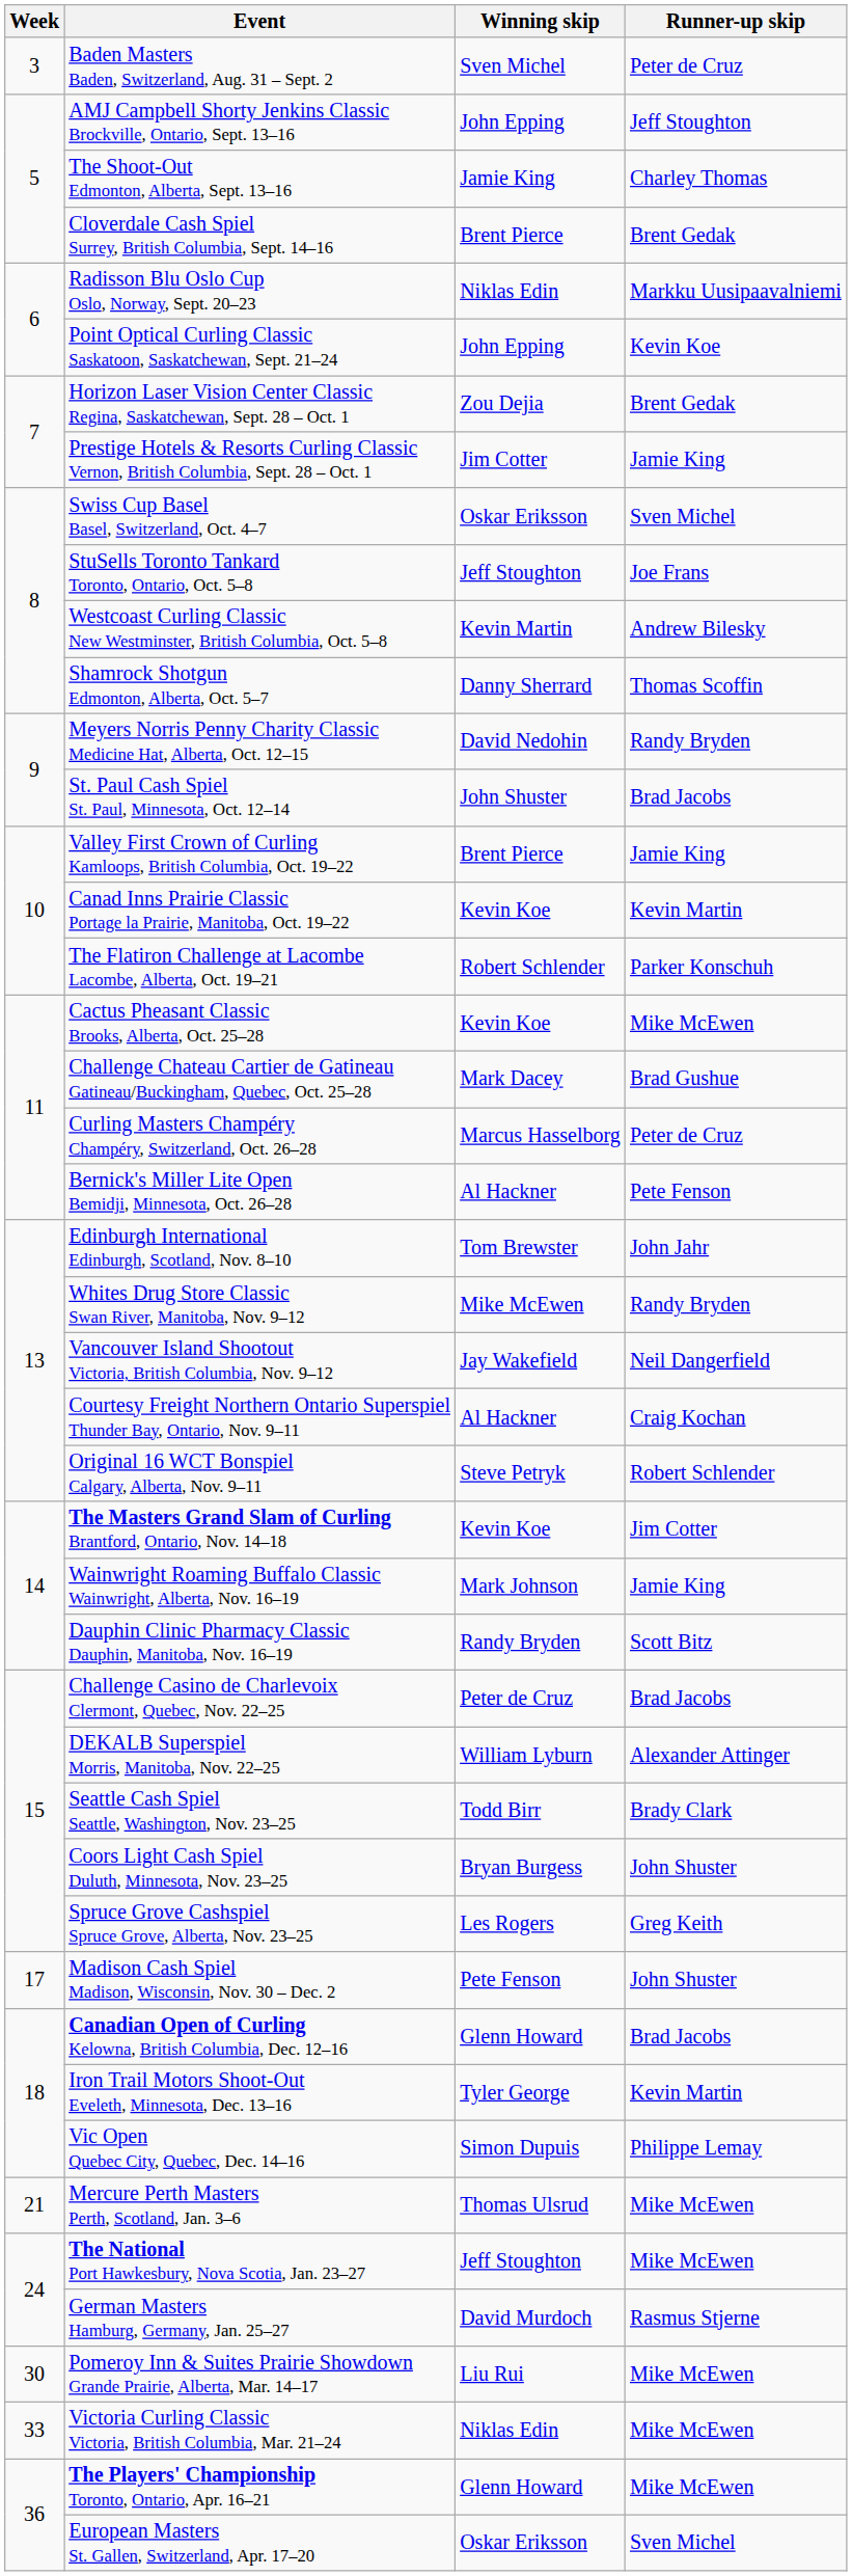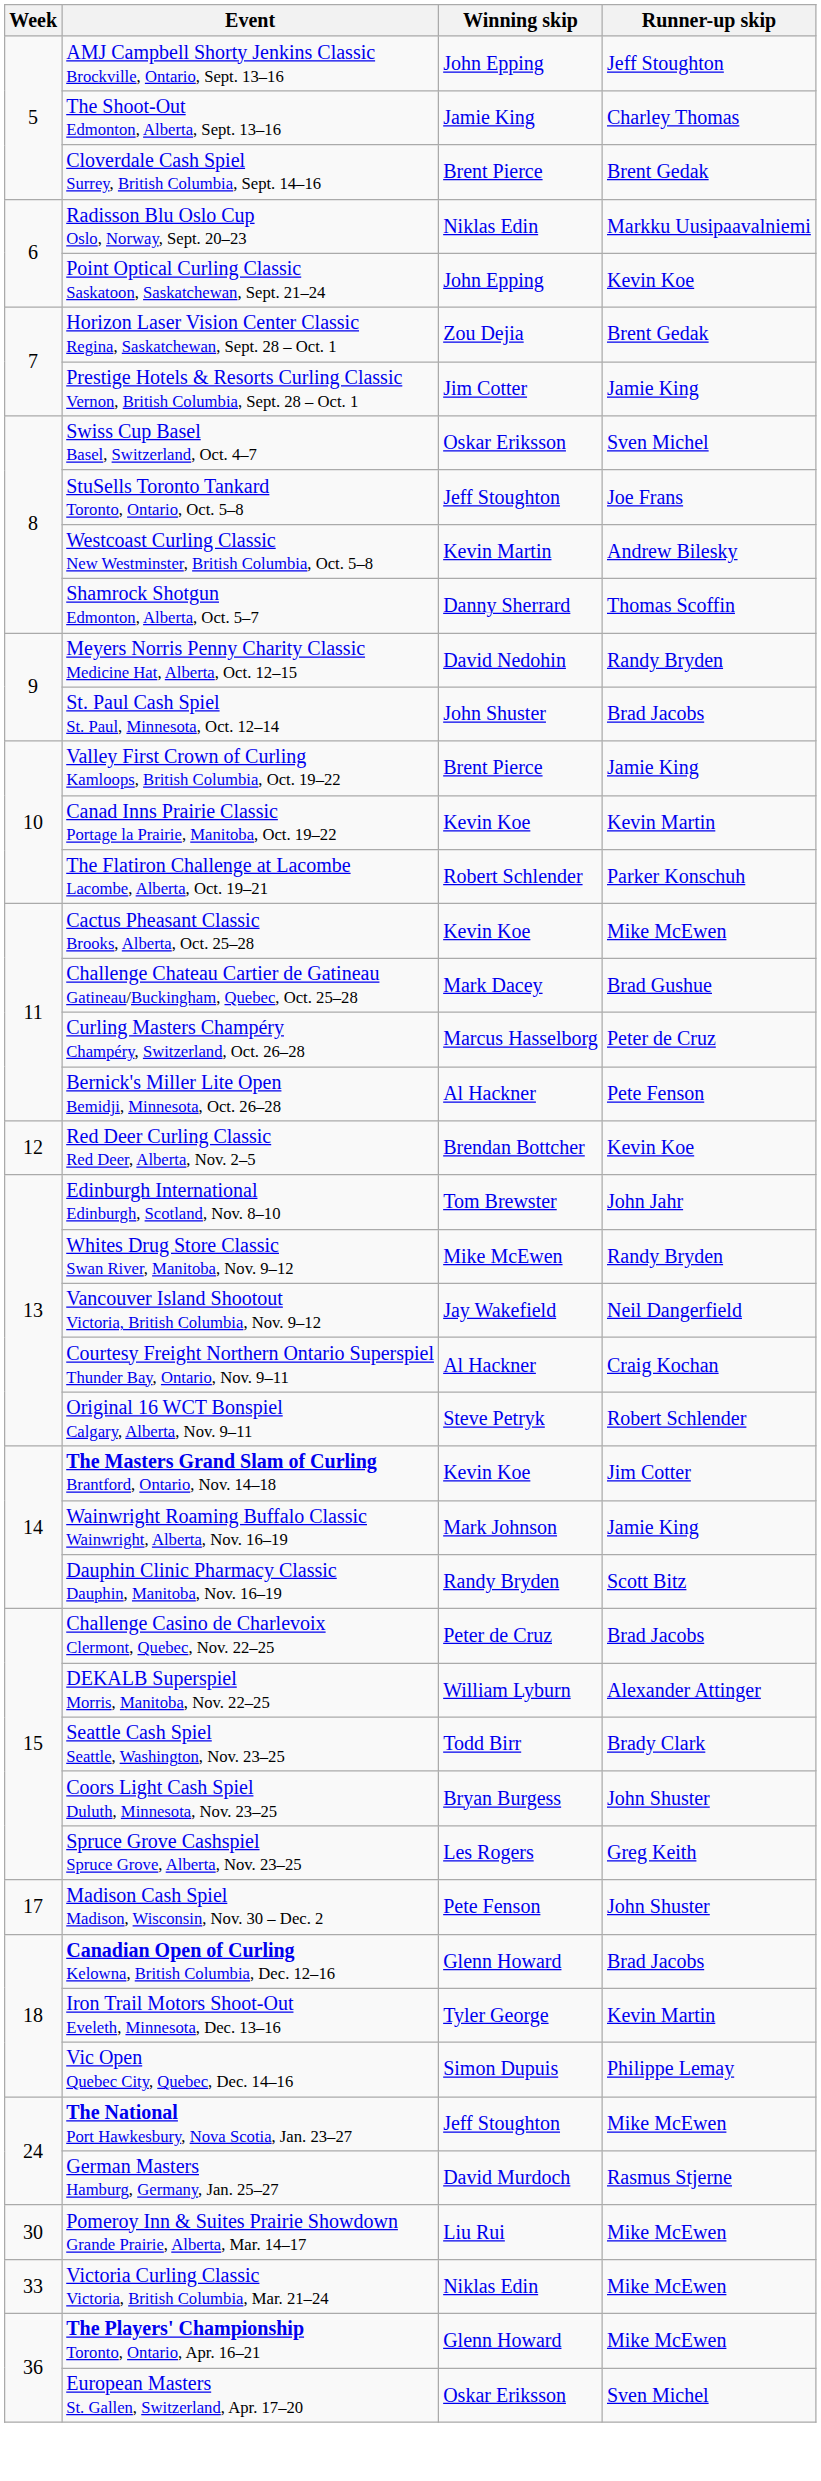 <table class="wikitable">
 <tr>
 <th>Week</th>
 <th>Event</th>
 <th>Winning skip</th>
 <th>Runner-up skip</th>
-</tr>
-<tr>
-<td align=center>3</td>
-<td><a href='#'>Baden Masters</a> <br> <small><a href='#'>Baden</a>, <a href='#'>Switzerland</a>, Aug. 31 – Sept. 2</small></td>
-<td> <a href='#'>Sven Michel</a></td>
-<td> <a href='#'>Peter de Cruz</a></td>
 </tr>
 <tr>
 <td rowspan=3 align=center>5</td>
 <td><a href='#'>AMJ Campbell Shorty Jenkins Classic</a> <br> <small><a href='#'>Brockville</a>, <a href='#'>Ontario</a>, Sept. 13–16</small></td>
 <td> <a href='#'>John Epping</a></td>
 <td> <a href='#'>Jeff Stoughton</a></td>
 </tr>
 <tr>
 <td><a href='#'>The Shoot-Out</a> <br> <small><a href='#'>Edmonton</a>, <a href='#'>Alberta</a>, Sept. 13–16</small></td>
 <td> <a href='#'>Jamie King</a></td>
 <td> <a href='#'>Charley Thomas</a></td>
 </tr>
 <tr>
 <td><a href='#'>Cloverdale Cash Spiel</a> <br> <small><a href='#'>Surrey</a>, <a href='#'>British Columbia</a>, Sept. 14–16</small></td>
 <td> <a href='#'>Brent Pierce</a></td>
 <td> <a href='#'>Brent Gedak</a></td>
 </tr>
 <tr>
 <td rowspan=2 align=center>6</td>
 <td><a href='#'>Radisson Blu Oslo Cup</a> <br> <small><a href='#'>Oslo</a>, <a href='#'>Norway</a>, Sept. 20–23</small></td>
 <td> <a href='#'>Niklas Edin</a></td>
 <td> <a href='#'>Markku Uusipaavalniemi</a></td>
 </tr>
 <tr>
 <td><a href='#'>Point Optical Curling Classic</a> <br> <small><a href='#'>Saskatoon</a>, <a href='#'>Saskatchewan</a>, Sept. 21–24</small></td>
 <td> <a href='#'>John Epping</a></td>
 <td> <a href='#'>Kevin Koe</a></td>
 </tr>
 <tr>
 <td rowspan=2 align=center>7</td>
 <td><a href='#'>Horizon Laser Vision Center Classic</a> <br> <small><a href='#'>Regina</a>, <a href='#'>Saskatchewan</a>, Sept. 28 – Oct. 1</small></td>
 <td> <a href='#'>Zou Dejia</a></td>
 <td> <a href='#'>Brent Gedak</a></td>
 </tr>
 <tr>
 <td><a href='#'>Prestige Hotels & Resorts Curling Classic</a> <br> <small><a href='#'>Vernon</a>, <a href='#'>British Columbia</a>, Sept. 28 – Oct. 1</small></td>
 <td> <a href='#'>Jim Cotter</a></td>
 <td> <a href='#'>Jamie King</a></td>
 </tr>
 <tr>
 <td rowspan=4 align=center>8</td>
 <td><a href='#'>Swiss Cup Basel</a> <br> <small><a href='#'>Basel</a>, <a href='#'>Switzerland</a>, Oct. 4–7</small></td>
 <td> <a href='#'>Oskar Eriksson</a></td>
 <td> <a href='#'>Sven Michel</a></td>
 </tr>
 <tr>
 <td><a href='#'>StuSells Toronto Tankard</a> <br> <small><a href='#'>Toronto</a>, <a href='#'>Ontario</a>, Oct. 5–8</small></td>
 <td> <a href='#'>Jeff Stoughton</a></td>
 <td> <a href='#'>Joe Frans</a></td>
 </tr>
 <tr>
 <td><a href='#'>Westcoast Curling Classic</a> <br> <small><a href='#'>New Westminster</a>, <a href='#'>British Columbia</a>, Oct. 5–8</small></td>
 <td> <a href='#'>Kevin Martin</a></td>
 <td> <a href='#'>Andrew Bilesky</a></td>
 </tr>
 <tr>
 <td><a href='#'>Shamrock Shotgun</a> <br> <small> <a href='#'>Edmonton</a>, <a href='#'>Alberta</a>, Oct. 5–7</small></td>
 <td> <a href='#'>Danny Sherrard</a></td>
 <td> <a href='#'>Thomas Scoffin</a></td>
 </tr>
 <tr>
 <td rowspan=2 align=center>9</td>
 <td><a href='#'>Meyers Norris Penny Charity Classic</a> <br> <small> <a href='#'>Medicine Hat</a>, <a href='#'>Alberta</a>, Oct. 12–15 </small></td>
 <td> <a href='#'>David Nedohin</a></td>
 <td> <a href='#'>Randy Bryden</a></td>
 </tr>
 <tr>
 <td><a href='#'>St. Paul Cash Spiel</a> <br> <small> <a href='#'>St. Paul</a>, <a href='#'>Minnesota</a>, Oct. 12–14 </small></td>
 <td> <a href='#'>John Shuster</a></td>
 <td> <a href='#'>Brad Jacobs</a></td>
 </tr>
 <tr>
 <td rowspan=3 align=center>10</td>
 <td><a href='#'>Valley First Crown of Curling</a> <br> <small> <a href='#'>Kamloops</a>, <a href='#'>British Columbia</a>, Oct. 19–22 </small></td>
 <td> <a href='#'>Brent Pierce</a></td>
 <td> <a href='#'>Jamie King</a></td>
 </tr>
 <tr>
 <td><a href='#'>Canad Inns Prairie Classic</a> <br> <small><a href='#'>Portage la Prairie</a>, <a href='#'>Manitoba</a>, Oct. 19–22</small></td>
 <td> <a href='#'>Kevin Koe</a></td>
 <td> <a href='#'>Kevin Martin</a></td>
 </tr>
 <tr>
 <td><a href='#'>The Flatiron Challenge at Lacombe</a> <br> <small><a href='#'>Lacombe</a>, <a href='#'>Alberta</a>, Oct. 19–21</small></td>
 <td> <a href='#'>Robert Schlender</a></td>
 <td> <a href='#'>Parker Konschuh</a></td>
 </tr>
 <tr>
 <td rowspan=4 align=center>11</td>
 <td><a href='#'>Cactus Pheasant Classic</a> <br> <small><a href='#'>Brooks</a>, <a href='#'>Alberta</a>, Oct. 25–28</small></td>
 <td> <a href='#'>Kevin Koe</a></td>
 <td> <a href='#'>Mike McEwen</a></td>
 </tr>
 <tr>
 <td><a href='#'>Challenge Chateau Cartier de Gatineau</a> <br> <small><a href='#'>Gatineau</a>/<a href='#'>Buckingham</a>, <a href='#'>Quebec</a>, Oct. 25–28</small></td>
 <td> <a href='#'>Mark Dacey</a></td>
 <td> <a href='#'>Brad Gushue</a></td>
 </tr>
 <tr>
 <td><a href='#'>Curling Masters Champéry</a> <br> <small><a href='#'>Champéry</a>, <a href='#'>Switzerland</a>, Oct. 26–28</small></td>
 <td> <a href='#'>Marcus Hasselborg</a></td>
 <td> <a href='#'>Peter de Cruz</a></td>
 </tr>
 <tr>
 <td><a href='#'>Bernick's Miller Lite Open</a> <br> <small><a href='#'>Bemidji</a>, <a href='#'>Minnesota</a>, Oct. 26–28</small></td>
 <td> <a href='#'>Al Hackner</a></td>
 <td> <a href='#'>Pete Fenson</a></td>
 </tr>
 <tr>
+<td rowspan=1 align=center>12</td>
+<td><a href='#'>Red Deer Curling Classic</a> <br> <small><a href='#'>Red Deer</a>, <a href='#'>Alberta</a>, Nov. 2–5</small></td>
+<td> <a href='#'>Brendan Bottcher</a></td>
+<td> <a href='#'>Kevin Koe</a></td>
+</tr>
+<tr>
 <td rowspan=5 align=center>13</td>
 <td><a href='#'>Edinburgh International</a> <br> <small><a href='#'>Edinburgh</a>, <a href='#'>Scotland</a>, Nov. 8–10</small></td>
 <td> <a href='#'>Tom Brewster</a></td>
 <td> <a href='#'>John Jahr</a></td>
 </tr>
 <tr>
 <td><a href='#'>Whites Drug Store Classic</a> <br> <small><a href='#'>Swan River</a>, <a href='#'>Manitoba</a>, Nov. 9–12</small></td>
 <td> <a href='#'>Mike McEwen</a></td>
 <td> <a href='#'>Randy Bryden</a></td>
 </tr>
 <tr>
 <td><a href='#'>Vancouver Island Shootout</a> <br> <small><a href='#'>Victoria, British Columbia</a>, Nov. 9–12</small></td>
 <td> <a href='#'>Jay Wakefield</a></td>
 <td> <a href='#'>Neil Dangerfield</a></td>
 </tr>
 <tr>
 <td><a href='#'>Courtesy Freight Northern Ontario Superspiel</a> <br> <small><a href='#'>Thunder Bay</a>, <a href='#'>Ontario</a>, Nov. 9–11</small></td>
 <td> <a href='#'>Al Hackner</a></td>
 <td> <a href='#'>Craig Kochan</a></td>
 </tr>
 <tr>
 <td><a href='#'>Original 16 WCT Bonspiel</a> <br> <small><a href='#'>Calgary</a>, <a href='#'>Alberta</a>, Nov. 9–11</small></td>
 <td> <a href='#'>Steve Petryk</a></td>
 <td> <a href='#'>Robert Schlender</a></td>
 </tr>
 <tr>
 <td rowspan=3 align=center>14</td>
 <td><strong><a href='#'>The Masters Grand Slam of Curling</a></strong> <br> <small><a href='#'>Brantford</a>, <a href='#'>Ontario</a>, Nov. 14–18</small></td>
 <td> <a href='#'>Kevin Koe</a></td>
 <td> <a href='#'>Jim Cotter</a></td>
 </tr>
 <tr>
 <td><a href='#'>Wainwright Roaming Buffalo Classic</a> <br> <small><a href='#'>Wainwright</a>, <a href='#'>Alberta</a>, Nov. 16–19</small></td>
 <td> <a href='#'>Mark Johnson</a></td>
 <td> <a href='#'>Jamie King</a></td>
 </tr>
 <tr>
 <td><a href='#'>Dauphin Clinic Pharmacy Classic</a> <br> <small><a href='#'>Dauphin</a>, <a href='#'>Manitoba</a>, Nov. 16–19</small></td>
 <td> <a href='#'>Randy Bryden</a></td>
 <td> <a href='#'>Scott Bitz</a></td>
 </tr>
 <tr>
 <td rowspan=5 align=center>15</td>
 <td><a href='#'>Challenge Casino de Charlevoix</a> <br> <small><a href='#'>Clermont</a>, <a href='#'>Quebec</a>, Nov. 22–25</small></td>
 <td> <a href='#'>Peter de Cruz</a></td>
 <td> <a href='#'>Brad Jacobs</a></td>
 </tr>
 <tr>
 <td><a href='#'>DEKALB Superspiel</a> <br> <small><a href='#'>Morris</a>, <a href='#'>Manitoba</a>, Nov. 22–25</small></td>
 <td> <a href='#'>William Lyburn</a></td>
 <td> <a href='#'>Alexander Attinger</a></td>
 </tr>
 <tr>
 <td><a href='#'>Seattle Cash Spiel</a> <br> <small><a href='#'>Seattle</a>, <a href='#'>Washington</a>, Nov. 23–25</small></td>
 <td> <a href='#'>Todd Birr</a></td>
 <td> <a href='#'>Brady Clark</a></td>
 </tr>
 <tr>
 <td><a href='#'>Coors Light Cash Spiel</a> <br> <small><a href='#'>Duluth</a>, <a href='#'>Minnesota</a>, Nov. 23–25</small></td>
 <td> <a href='#'>Bryan Burgess</a></td>
 <td> <a href='#'>John Shuster</a></td>
 </tr>
 <tr>
 <td><a href='#'>Spruce Grove Cashspiel</a> <br> <small><a href='#'>Spruce Grove</a>, <a href='#'>Alberta</a>, Nov. 23–25</small></td>
 <td> <a href='#'>Les Rogers</a></td>
 <td> <a href='#'>Greg Keith</a></td>
 </tr>
 <tr>
 <td rowspan=1 align=center>17</td>
 <td><a href='#'>Madison Cash Spiel</a> <br> <small><a href='#'>Madison</a>, <a href='#'>Wisconsin</a>, Nov. 30 – Dec. 2</small></td>
 <td> <a href='#'>Pete Fenson</a></td>
 <td> <a href='#'>John Shuster</a></td>
 </tr>
 <tr>
 <td rowspan=3 align=center>18</td>
 <td><strong><a href='#'>Canadian Open of Curling</a></strong> <br> <small><a href='#'>Kelowna</a>, <a href='#'>British Columbia</a>, Dec. 12–16</small></td>
 <td> <a href='#'>Glenn Howard</a></td>
 <td> <a href='#'>Brad Jacobs</a></td>
 </tr>
 <tr>
 <td><a href='#'>Iron Trail Motors Shoot-Out</a> <br> <small><a href='#'>Eveleth</a>, <a href='#'>Minnesota</a>, Dec. 13–16</small></td>
 <td> <a href='#'>Tyler George</a></td>
 <td> <a href='#'>Kevin Martin</a></td>
 </tr>
 <tr>
 <td><a href='#'>Vic Open</a> <br> <small><a href='#'>Quebec City</a>, <a href='#'>Quebec</a>, Dec. 14–16 </small></td>
 <td> <a href='#'>Simon Dupuis</a></td>
 <td> <a href='#'>Philippe Lemay</a></td>
 </tr>
 <tr>
-<td rowspan=1 align=center>21</td>
-<td><a href='#'>Mercure Perth Masters</a> <br> <small><a href='#'>Perth</a>, <a href='#'>Scotland</a>, Jan. 3–6</small></td>
-<td> <a href='#'>Thomas Ulsrud</a></td>
-<td> <a href='#'>Mike McEwen</a></td>
-</tr>
-<tr>
 <td rowspan=2 align=center>24</td>
 <td><strong><a href='#'>The National</a></strong> <br> <small><a href='#'>Port Hawkesbury</a>, <a href='#'>Nova Scotia</a>, Jan. 23–27</small></td>
 <td> <a href='#'>Jeff Stoughton</a></td>
 <td> <a href='#'>Mike McEwen</a></td>
 </tr>
 <tr>
 <td><a href='#'>German Masters</a> <br> <small><a href='#'>Hamburg</a>, <a href='#'>Germany</a>, Jan. 25–27</small></td>
 <td> <a href='#'>David Murdoch</a></td>
 <td> <a href='#'>Rasmus Stjerne</a></td>
 </tr>
 <tr>
 <td rowspan=1 align=center>30</td>
 <td><a href='#'>Pomeroy Inn & Suites Prairie Showdown</a> <br> <small><a href='#'>Grande Prairie</a>, <a href='#'>Alberta</a>, Mar. 14–17</small></td>
 <td> <a href='#'>Liu Rui</a></td>
 <td> <a href='#'>Mike McEwen</a></td>
 </tr>
 <tr>
 <td rowspan=1 align=center>33</td>
 <td><a href='#'>Victoria Curling Classic</a> <br> <small><a href='#'>Victoria</a>, <a href='#'>British Columbia</a>, Mar. 21–24</small></td>
 <td> <a href='#'>Niklas Edin</a></td>
 <td> <a href='#'>Mike McEwen</a></td>
 </tr>
 <tr>
 <td rowspan=2 align=center>36</td>
 <td><strong><a href='#'>The Players' Championship</a></strong> <br> <small><a href='#'>Toronto</a>, <a href='#'>Ontario</a>, Apr. 16–21</small></td>
 <td> <a href='#'>Glenn Howard</a></td>
 <td> <a href='#'>Mike McEwen</a></td>
 </tr>
 <tr>
 <td><a href='#'>European Masters</a> <br> <small> <a href='#'>St. Gallen</a>, <a href='#'>Switzerland</a>, Apr. 17–20 </small></td>
 <td> <a href='#'>Oskar Eriksson</a></td>
 <td> <a href='#'>Sven Michel</a></td>
 </tr>
 </table>
